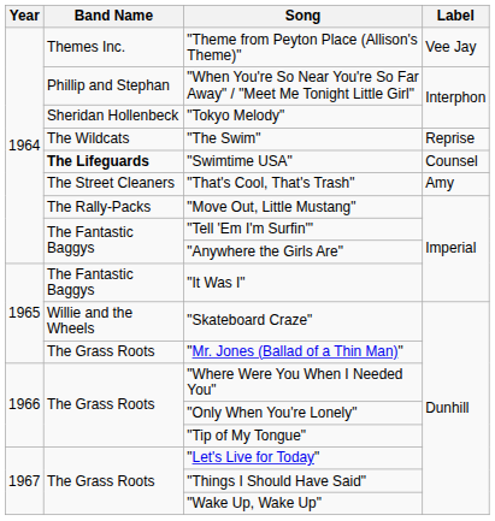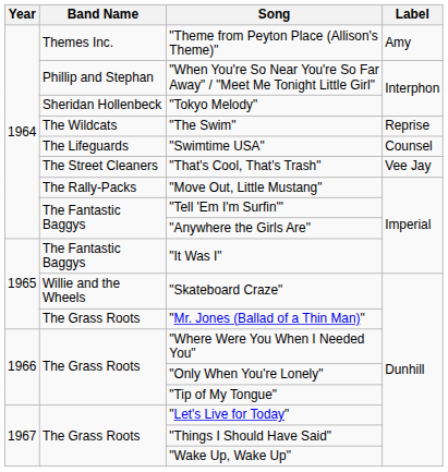 <table class="wikitable">
 <tr>
 <th width="25">Year</th>
 <th style="width:150px;">Band Name</th>
 <th style="width:260px;">Song</th>
 <th width="50">Label</th>
 </tr>
 <tr>
 <td rowspan=9>1964</td>
 <td>Themes Inc.</td>
 <td>"Theme from Peyton Place (Allison's Theme)"</td>
-<td>Vee Jay</td>
+<td>Amy</td>
 </tr>
 <tr>
 <td>Phillip and Stephan</td>
 <td>"When You're So Near You're So Far Away" / "Meet Me Tonight Little Girl"</td>
 <td rowspan=2>Interphon</td>
 </tr>
 <tr>
 <td>Sheridan Hollenbeck</td>
 <td>"Tokyo Melody"</td>
 </tr>
 <tr>
 <td>The Wildcats</td>
 <td>"The Swim"</td>
 <td>Reprise</td>
 </tr>
 <tr>
-<td><strong>The Lifeguards</strong></td>
+<td>The Lifeguards</td>
 <td>"Swimtime USA"</td>
 <td>Counsel</td>
 </tr>
 <tr>
 <td>The Street Cleaners</td>
 <td>"That's Cool, That's Trash"</td>
-<td>Amy</td>
+<td>Vee Jay</td>
 </tr>
 <tr>
 <td>The Rally-Packs</td>
 <td>"Move Out, Little Mustang"</td>
 <td rowspan=4>Imperial</td>
 </tr>
 <tr>
 <td rowspan=2>The Fantastic Baggys</td>
 <td>"Tell 'Em I'm Surfin'"</td>
 </tr>
 <tr>
 <td>"Anywhere the Girls Are"</td>
 </tr>
 <tr>
 <td rowspan=3>1965</td>
 <td>The Fantastic Baggys</td>
 <td>"It Was I"</td>
 </tr>
 <tr>
 <td>Willie and the Wheels</td>
 <td>"Skateboard Craze"</td>
 <td rowspan=8>Dunhill</td>
 </tr>
 <tr>
 <td>The Grass Roots</td>
 <td>"<a href='#'>Mr. Jones (Ballad of a Thin Man)</a>"</td>
 </tr>
 <tr>
 <td rowspan=3>1966</td>
 <td rowspan=3>The Grass Roots</td>
 <td>"Where Were You When I Needed You"</td>
 </tr>
 <tr>
 <td>"Only When You're Lonely"</td>
 </tr>
 <tr>
 <td>"Tip of My Tongue"</td>
 </tr>
 <tr>
 <td rowspan=3>1967</td>
 <td rowspan=3>The Grass Roots</td>
 <td>"<a href='#'>Let's Live for Today</a>"</td>
 </tr>
 <tr>
 <td>"Things I Should Have Said"</td>
 </tr>
 <tr>
 <td>"Wake Up, Wake Up"</td>
 </tr>
 </table>
